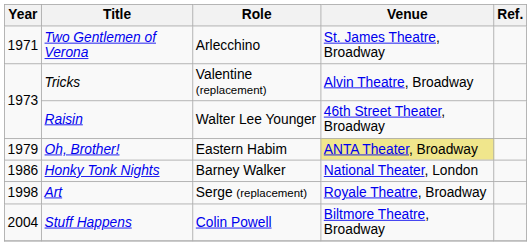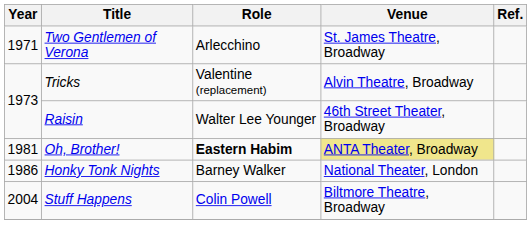 <table class="wikitable">
 <tr>
 <th>Year</th>
 <th>Title</th>
 <th>Role</th>
 <th>Venue</th>
 <th class=unsortable>Ref.</th>
 </tr>
 <tr>
 <td>1971</td>
 <td><em><a href='#'>Two Gentlemen of Verona</a></em></td>
 <td>Arlecchino</td>
 <td><a href='#'>St. James Theatre</a>, Broadway</td>
 <td></td>
 </tr>
 <tr>
 <td rowspan=2>1973</td>
 <td><em>Tricks</em></td>
 <td>Valentine <small> (replacement) </small></td>
 <td><a href='#'>Alvin Theatre</a>, Broadway</td>
 <td></td>
 </tr>
 <tr>
 <td><em><a href='#'>Raisin</a></em></td>
 <td>Walter Lee Younger</td>
 <td><a href='#'>46th Street Theater</a>, Broadway</td>
 <td></td>
 </tr>
 <tr>
-<td>1979</td>
+<td>1981</td>
 <td><em><a href='#'>Oh, Brother!</a></em></td>
-<td>Eastern Habim</td>
+<td><strong>Eastern Habim</strong></td>
 <td style="background: khaki;"><a href='#'>ANTA Theater</a>, Broadway</td>
 <td></td>
 </tr>
 <tr>
 <td>1986</td>
 <td><em><a href='#'>Honky Tonk Nights</a></em></td>
 <td>Barney Walker</td>
 <td><a href='#'>National Theater</a>, London</td>
-<td></td>
-</tr>
-<tr>
-<td>1998</td>
-<td><em><a href='#'>Art</a></em></td>
-<td>Serge <small> (replacement) </small></td>
-<td><a href='#'>Royale Theatre</a>, Broadway</td>
 <td></td>
 </tr>
 <tr>
 <td>2004</td>
 <td><em><a href='#'>Stuff Happens</a></em></td>
 <td><a href='#'>Colin Powell</a></td>
 <td><a href='#'>Biltmore Theatre</a>, Broadway</td>
 <td></td>
 </tr>
 <tr>
 </tr>
 </table>
